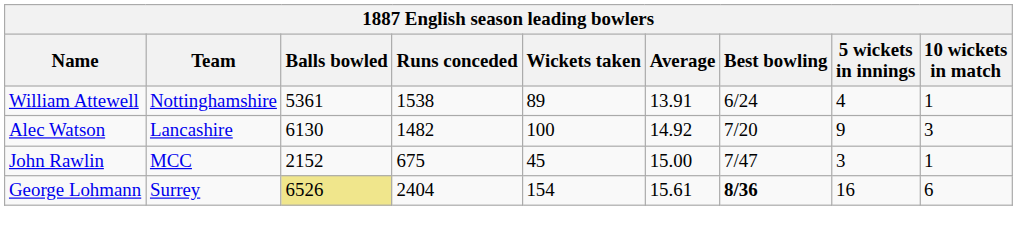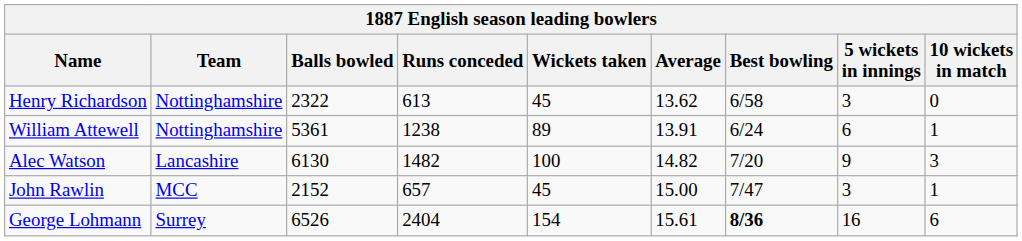 <table class="wikitable">
 <tr>
 <th bgcolor="#efefef" colspan="9">1887 English season leading bowlers</th>
 </tr>
 <tr bgcolor="#efefef">
 <th>Name</th>
 <th>Team</th>
 <th>Balls bowled</th>
 <th>Runs conceded</th>
 <th>Wickets taken</th>
 <th>Average</th>
 <th>Best bowling</th>
 <th>5 wickets<br>in innings</th>
 <th>10 wickets<br>in match</th>
 </tr>
 <tr>
+<td><a href='#'>Henry Richardson</a></td>
+<td><a href='#'>Nottinghamshire</a></td>
+<td>2322</td>
+<td>613</td>
+<td>45</td>
+<td>13.62</td>
+<td>6/58</td>
+<td>3</td>
+<td>0</td>
+</tr>
+<tr>
 <td><a href='#'>William Attewell</a></td>
 <td><a href='#'>Nottinghamshire</a></td>
 <td>5361</td>
-<td>1538</td>
+<td>1238</td>
 <td>89</td>
 <td>13.91</td>
 <td>6/24</td>
-<td>4</td>
+<td>6</td>
 <td>1</td>
 </tr>
 <tr>
 <td><a href='#'>Alec Watson</a></td>
 <td><a href='#'>Lancashire</a></td>
 <td>6130</td>
 <td>1482</td>
 <td>100</td>
-<td>14.92</td>
+<td>14.82</td>
 <td>7/20</td>
 <td>9</td>
 <td>3</td>
 </tr>
 <tr>
 <td><a href='#'>John Rawlin</a></td>
 <td><a href='#'>MCC</a></td>
 <td>2152</td>
-<td>675</td>
+<td>657</td>
 <td>45</td>
 <td>15.00</td>
 <td>7/47</td>
 <td>3</td>
 <td>1</td>
 </tr>
 <tr>
 <td><a href='#'>George Lohmann</a></td>
 <td><a href='#'>Surrey</a></td>
-<td style="background: khaki;">6526</td>
+<td>6526</td>
 <td>2404</td>
 <td>154</td>
 <td>15.61</td>
 <td><strong>8/36</strong></td>
 <td>16</td>
 <td>6</td>
 </tr>
 </table>
